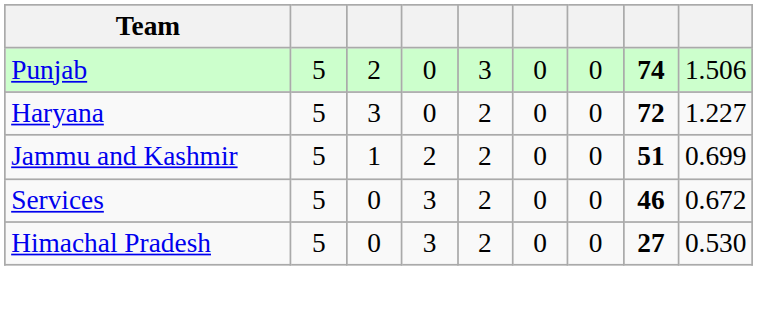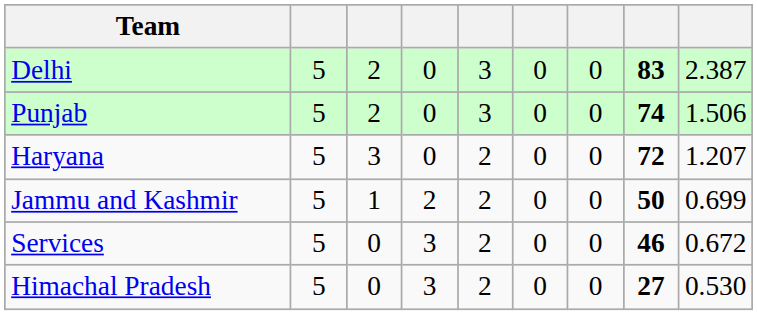 <table class="wikitable" style="text-align:center">
 <tr>
 <th style="width:160px">Team</th>
 <th style="width:25px"></th>
 <th style="width:25px"></th>
 <th style="width:25px"></th>
 <th style="width:25px"></th>
 <th style="width:25px"></th>
 <th style="width:25px"></th>
 <th style="width:25px"></th>
 <th style="width:25px;"></th>
+</tr>
+<tr style="background:#cfc;">
+<td style="text-align:left"><a href='#'>Delhi</a></td>
+<td>5</td>
+<td>2</td>
+<td>0</td>
+<td>3</td>
+<td>0</td>
+<td>0</td>
+<td><strong>83</strong></td>
+<td>2.387</td>
 </tr>
 <tr style="background:#cfc;">
 <td style="text-align:left"><a href='#'>Punjab</a></td>
 <td>5</td>
 <td>2</td>
 <td>0</td>
 <td>3</td>
 <td>0</td>
 <td>0</td>
 <td><strong>74</strong></td>
 <td>1.506</td>
 </tr>
 <tr>
 <td style="text-align:left"><a href='#'>Haryana</a></td>
 <td>5</td>
 <td>3</td>
 <td>0</td>
 <td>2</td>
 <td>0</td>
 <td>0</td>
 <td><strong>72</strong></td>
-<td>1.227</td>
+<td>1.207</td>
 </tr>
 <tr>
 <td style="text-align:left"><a href='#'>Jammu and Kashmir</a></td>
 <td>5</td>
 <td>1</td>
 <td>2</td>
 <td>2</td>
 <td>0</td>
 <td>0</td>
-<td><strong>51</strong></td>
+<td><strong>50</strong></td>
 <td>0.699</td>
 </tr>
 <tr>
 <td style="text-align:left"><a href='#'>Services</a></td>
 <td>5</td>
 <td>0</td>
 <td>3</td>
 <td>2</td>
 <td>0</td>
 <td>0</td>
 <td><strong>46</strong></td>
 <td>0.672</td>
 </tr>
 <tr>
 <td style="text-align:left"><a href='#'>Himachal Pradesh</a></td>
 <td>5</td>
 <td>0</td>
 <td>3</td>
 <td>2</td>
 <td>0</td>
 <td>0</td>
 <td><strong>27</strong></td>
 <td>0.530</td>
 </tr>
 </table>
